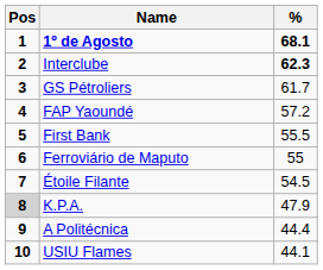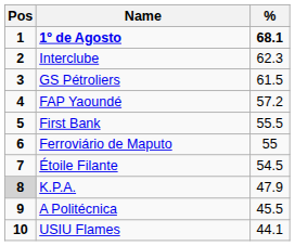 <table class="wikitable" style="text-align:center; font-size:90%;">
 <tr>
 <th width=25px>Pos</th>
 <th width=220px>Name</th>
 <th width=35px>%</th>
 </tr>
 <tr>
 <td><strong>1</strong></td>
 <td align=left> <strong><a href='#'>1º de Agosto</a></strong></td>
 <td align=center><strong>68.1</strong></td>
 </tr>
 <tr>
 <td><strong>2</strong></td>
 <td align=left> <a href='#'>Interclube</a></td>
-<td align=center><strong>62.3</strong></td>
+<td align=center>62.3</td>
 </tr>
 <tr>
 <td><strong>3</strong></td>
 <td align=left> <a href='#'>GS Pétroliers</a></td>
-<td align=center>61.7</td>
+<td align=center>61.5</td>
 </tr>
 <tr>
 <td><strong>4</strong></td>
 <td align=left> <a href='#'>FAP Yaoundé</a></td>
 <td>57.2</td>
 </tr>
 <tr>
 <td><strong>5</strong></td>
 <td align=left> <a href='#'>First Bank</a></td>
 <td align=center>55.5</td>
 </tr>
 <tr>
 <td><strong>6</strong></td>
 <td align=left> <a href='#'>Ferroviário de Maputo</a></td>
 <td align=center>55</td>
 </tr>
 <tr>
 <td><strong>7</strong></td>
 <td align=left> <a href='#'>Étoile Filante</a></td>
 <td align=center>54.5</td>
 </tr>
 <tr>
 <td style="background: lightgrey;"><strong>8</strong></td>
 <td align=left> <a href='#'>K.P.A.</a></td>
 <td align=center>47.9</td>
 </tr>
 <tr>
 <td><strong>9</strong></td>
 <td align=left> <a href='#'>A Politécnica</a></td>
-<td align=center>44.4</td>
+<td align=center>45.5</td>
 </tr>
 <tr>
 <td><strong>10</strong></td>
 <td align=left> <a href='#'>USIU Flames</a></td>
 <td align=center>44.1</td>
 </tr>
 </table>
